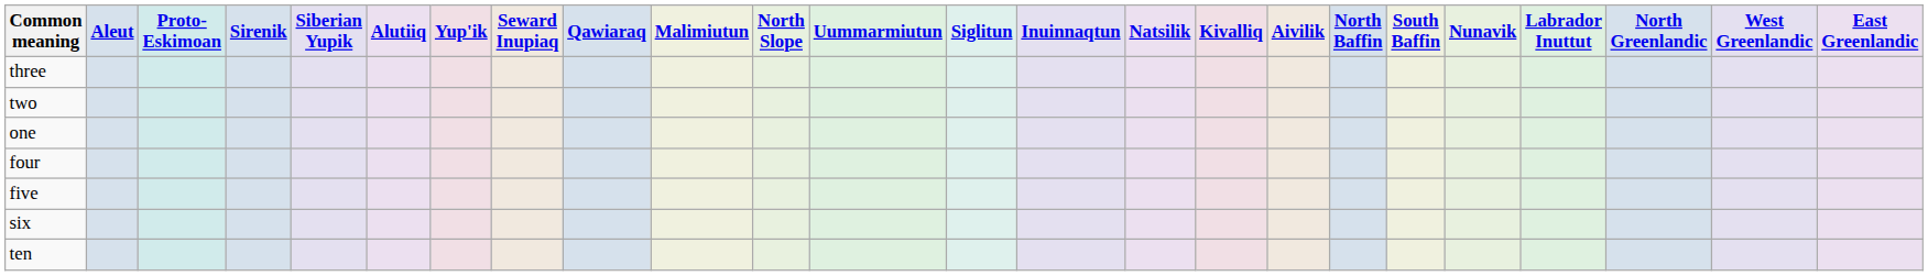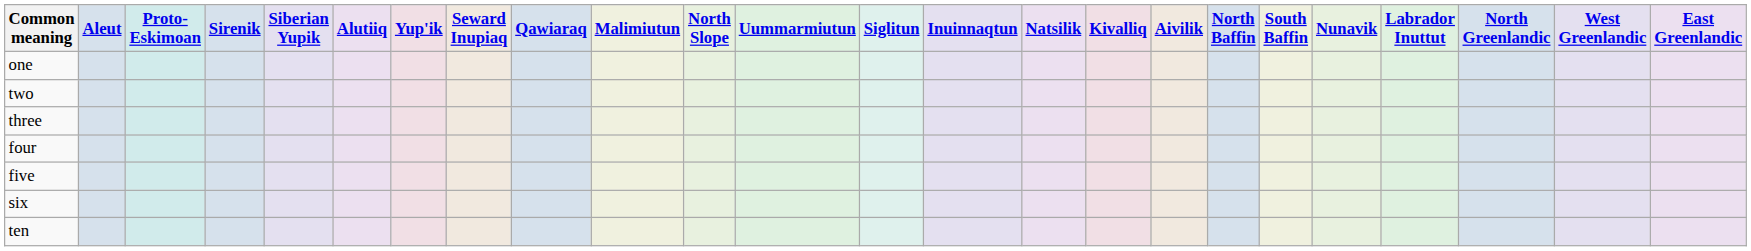 <table class="wikitable" style="font-size: 85%">
 <tr>
 <th>Common meaning</th>
 <th style="background-color: #d6e1ec"><a href='#'>Aleut</a></th>
 <th style="background-color: #d1ebeb"><a href='#'>Proto-Eskimoan</a></th>
 <th style="background-color: #d6e1ec"><a href='#'>Sirenik</a></th>
 <th style="background-color: #e4e0f0"><a href='#'>Siberian Yupik</a></th>
 <th style="background-color: #ece0f0"><a href='#'>Alutiiq</a></th>
 <th style="background-color: #f1dfe5"><a href='#'>Yup'ik</a></th>
 <th style="background-color: #f1e9df"><a href='#'>Seward Inupiaq</a></th>
 <th style="background-color: #d6e1ec"><a href='#'>Qawiaraq</a></th>
 <th style="background-color: #f0f1df"><a href='#'>Malimiutun</a></th>
 <th style="background-color: #e8f1df"><a href='#'>North Slope</a></th>
 <th style="background-color: #dff1e0"><a href='#'>Uummarmiutun</a></th>
 <th style="background-color: #dff1ed"><a href='#'>Siglitun</a></th>
 <th style="background-color: #e4e0f0"><a href='#'>Inuinnaqtun</a></th>
 <th style="background-color: #ece0f0"><a href='#'>Natsilik</a></th>
 <th style="background-color: #f1dfe5"><a href='#'>Kivalliq</a></th>
 <th style="background-color: #f1e9df"><a href='#'>Aivilik</a></th>
 <th style="background-color: #d6e1ec"><a href='#'>North Baffin</a></th>
 <th style="background-color: #f0f1df"><a href='#'>South Baffin</a></th>
 <th style="background-color: #e8f1df"><a href='#'>Nunavik</a></th>
 <th style="background-color: #dff1e0"><a href='#'>Labrador Inuttut</a></th>
 <th style="background-color: #d6e1ec"><a href='#'>North Greenlandic</a></th>
 <th style="background-color: #e4e0f0"><a href='#'>West Greenlandic</a></th>
 <th style="background-color: #ece0f0"><a href='#'>East Greenlandic</a></th>
 </tr>
 <tr>
-<td>three</td>
+<td>one</td>
 <td style="background-color: #d6e1ec"></td>
 <td style="background-color: #d1ebeb"></td>
 <td style="background-color: #d6e1ec"></td>
 <td style="background-color: #e4e0f0"></td>
 <td style="background-color: #ece0f0"></td>
 <td style="background-color: #f1dfe5"></td>
 <td style="background-color: #f1e9df"></td>
 <td style="background-color: #d6e1ec"></td>
 <td style="background-color: #f0f1df"></td>
 <td style="background-color: #e8f1df"></td>
 <td style="background-color: #dff1e0"></td>
 <td style="background-color: #dff1ed"></td>
 <td style="background-color: #e4e0f0"></td>
 <td style="background-color: #ece0f0"></td>
 <td style="background-color: #f1dfe5"></td>
 <td style="background-color: #f1e9df"></td>
 <td style="background-color: #d6e1ec"></td>
 <td style="background-color: #f0f1df"></td>
 <td style="background-color: #e8f1df"></td>
 <td style="background-color: #dff1e0"></td>
 <td style="background-color: #d6e1ec"></td>
 <td style="background-color: #e4e0f0"></td>
 <td style="background-color: #ece0f0"></td>
 </tr>
 <tr>
 <td>two</td>
 <td style="background-color: #d6e1ec"></td>
 <td style="background-color: #d1ebeb"></td>
 <td style="background-color: #d6e1ec"></td>
 <td style="background-color: #e4e0f0"></td>
 <td style="background-color: #ece0f0"></td>
 <td style="background-color: #f1dfe5"></td>
 <td style="background-color: #f1e9df"></td>
 <td style="background-color: #d6e1ec"></td>
 <td style="background-color: #f0f1df"></td>
 <td style="background-color: #e8f1df"></td>
 <td style="background-color: #dff1e0"></td>
 <td style="background-color: #dff1ed"></td>
 <td style="background-color: #e4e0f0"></td>
 <td style="background-color: #ece0f0"></td>
 <td style="background-color: #f1dfe5"></td>
 <td style="background-color: #f1e9df"></td>
 <td style="background-color: #d6e1ec"></td>
 <td style="background-color: #f0f1df"></td>
 <td style="background-color: #e8f1df"></td>
 <td style="background-color: #dff1e0"></td>
 <td style="background-color: #d6e1ec"></td>
 <td style="background-color: #e4e0f0"></td>
 <td style="background-color: #ece0f0"></td>
 </tr>
 <tr>
-<td>one</td>
+<td>three</td>
 <td style="background-color: #d6e1ec"></td>
 <td style="background-color: #d1ebeb"></td>
 <td style="background-color: #d6e1ec"></td>
 <td style="background-color: #e4e0f0"></td>
 <td style="background-color: #ece0f0"></td>
 <td style="background-color: #f1dfe5"></td>
 <td style="background-color: #f1e9df"></td>
 <td style="background-color: #d6e1ec"></td>
 <td style="background-color: #f0f1df"></td>
 <td style="background-color: #e8f1df"></td>
 <td style="background-color: #dff1e0"></td>
 <td style="background-color: #dff1ed"></td>
 <td style="background-color: #e4e0f0"></td>
 <td style="background-color: #ece0f0"></td>
 <td style="background-color: #f1dfe5"></td>
 <td style="background-color: #f1e9df"></td>
 <td style="background-color: #d6e1ec"></td>
 <td style="background-color: #f0f1df"></td>
 <td style="background-color: #e8f1df"></td>
 <td style="background-color: #dff1e0"></td>
 <td style="background-color: #d6e1ec"></td>
 <td style="background-color: #e4e0f0"></td>
 <td style="background-color: #ece0f0"></td>
 </tr>
 <tr>
 <td>four</td>
 <td style="background-color: #d6e1ec"></td>
 <td style="background-color: #d1ebeb"></td>
 <td style="background-color: #d6e1ec"></td>
 <td style="background-color: #e4e0f0"></td>
 <td style="background-color: #ece0f0"></td>
 <td style="background-color: #f1dfe5"></td>
 <td style="background-color: #f1e9df"></td>
 <td style="background-color: #d6e1ec"></td>
 <td style="background-color: #f0f1df"></td>
 <td style="background-color: #e8f1df"></td>
 <td style="background-color: #dff1e0"></td>
 <td style="background-color: #dff1ed"></td>
 <td style="background-color: #e4e0f0"></td>
 <td style="background-color: #ece0f0"></td>
 <td style="background-color: #f1dfe5"></td>
 <td style="background-color: #f1e9df"></td>
 <td style="background-color: #d6e1ec"></td>
 <td style="background-color: #f0f1df"></td>
 <td style="background-color: #e8f1df"></td>
 <td style="background-color: #dff1e0"></td>
 <td style="background-color: #d6e1ec"></td>
 <td style="background-color: #e4e0f0"></td>
 <td style="background-color: #ece0f0"></td>
 </tr>
 <tr>
 <td>five</td>
 <td style="background-color: #d6e1ec"></td>
 <td style="background-color: #d1ebeb"></td>
 <td style="background-color: #d6e1ec"></td>
 <td style="background-color: #e4e0f0"></td>
 <td style="background-color: #ece0f0"></td>
 <td style="background-color: #f1dfe5"></td>
 <td style="background-color: #f1e9df"></td>
 <td style="background-color: #d6e1ec"></td>
 <td style="background-color: #f0f1df"></td>
 <td style="background-color: #e8f1df"></td>
 <td style="background-color: #dff1e0"></td>
 <td style="background-color: #dff1ed"></td>
 <td style="background-color: #e4e0f0"></td>
 <td style="background-color: #ece0f0"></td>
 <td style="background-color: #f1dfe5"></td>
 <td style="background-color: #f1e9df"></td>
 <td style="background-color: #d6e1ec"></td>
 <td style="background-color: #f0f1df"></td>
 <td style="background-color: #e8f1df"></td>
 <td style="background-color: #dff1e0"></td>
 <td style="background-color: #d6e1ec"></td>
 <td style="background-color: #e4e0f0"></td>
 <td style="background-color: #ece0f0"></td>
 </tr>
 <tr>
 <td>six</td>
 <td style="background-color: #d6e1ec"></td>
 <td style="background-color: #d1ebeb"></td>
 <td style="background-color: #d6e1ec"></td>
 <td style="background-color: #e4e0f0"></td>
 <td style="background-color: #ece0f0"></td>
 <td style="background-color: #f1dfe5"></td>
 <td style="background-color: #f1e9df"></td>
 <td style="background-color: #d6e1ec"></td>
 <td style="background-color: #f0f1df"></td>
 <td style="background-color: #e8f1df"></td>
 <td style="background-color: #dff1e0"></td>
 <td style="background-color: #dff1ed"></td>
 <td style="background-color: #e4e0f0"></td>
 <td style="background-color: #ece0f0"></td>
 <td style="background-color: #f1dfe5"></td>
 <td style="background-color: #f1e9df"></td>
 <td style="background-color: #d6e1ec"></td>
 <td style="background-color: #f0f1df"></td>
 <td style="background-color: #e8f1df"></td>
 <td style="background-color: #dff1e0"></td>
 <td style="background-color: #d6e1ec"></td>
 <td style="background-color: #e4e0f0"></td>
 <td style="background-color: #ece0f0"></td>
 </tr>
 <tr>
 <td>ten</td>
 <td style="background-color: #d6e1ec"></td>
 <td style="background-color: #d1ebeb"></td>
 <td style="background-color: #d6e1ec"></td>
 <td style="background-color: #e4e0f0"></td>
 <td style="background-color: #ece0f0"></td>
 <td style="background-color: #f1dfe5"></td>
 <td style="background-color: #f1e9df"></td>
 <td style="background-color: #d6e1ec"></td>
 <td style="background-color: #f0f1df"></td>
 <td style="background-color: #e8f1df"></td>
 <td style="background-color: #dff1e0"></td>
 <td style="background-color: #dff1ed"></td>
 <td style="background-color: #e4e0f0"></td>
 <td style="background-color: #ece0f0"></td>
 <td style="background-color: #f1dfe5"></td>
 <td style="background-color: #f1e9df"></td>
 <td style="background-color: #d6e1ec"></td>
 <td style="background-color: #f0f1df"></td>
 <td style="background-color: #e8f1df"></td>
 <td style="background-color: #dff1e0"></td>
 <td style="background-color: #d6e1ec"></td>
 <td style="background-color: #e4e0f0"></td>
 <td style="background-color: #ece0f0"></td>
 </tr>
 </table>
